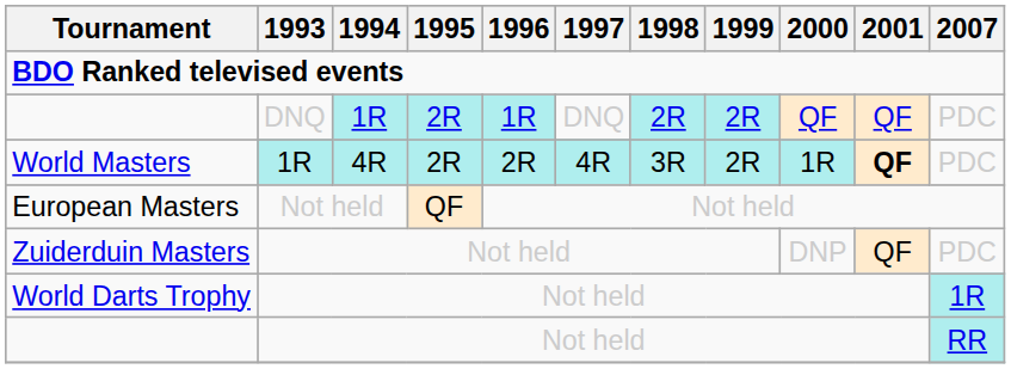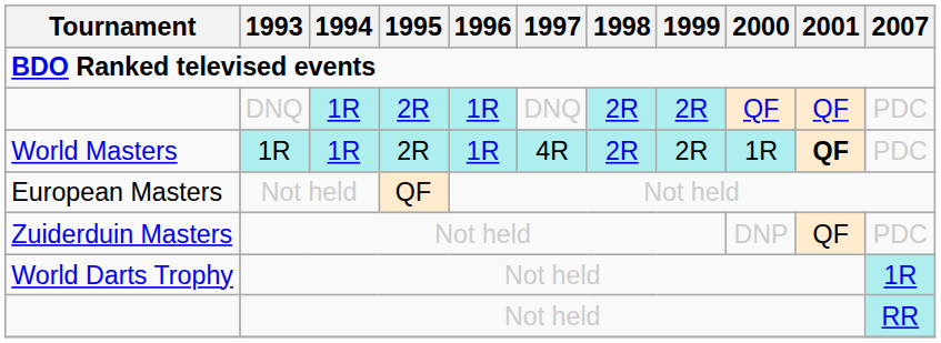 <table class=wikitable style=text-align:center;font-size:88%>
 <tr>
 <th>Tournament</th>
 <th>1993</th>
 <th>1994</th>
 <th>1995</th>
 <th>1996</th>
 <th>1997</th>
 <th>1998</th>
 <th>1999</th>
 <th>2000</th>
 <th>2001</th>
 <th>2007</th>
 </tr>
 <tr>
 <td colspan="33" align="left"><strong><a href='#'>BDO</a> Ranked televised events</strong></td>
 </tr>
 <tr>
 <td align=left></td>
 <td style="text-align:center; color:#ccc;">DNQ</td>
 <td style="text-align:center; background:#afeeee;"><a href='#'>1R</a></td>
 <td style="text-align:center; background:#afeeee;"><a href='#'>2R</a></td>
 <td style="text-align:center; background:#afeeee;"><a href='#'>1R</a></td>
 <td style="text-align:center; color:#ccc;">DNQ</td>
 <td style="text-align:center; background:#afeeee;"><a href='#'>2R</a></td>
 <td style="text-align:center; background:#afeeee;"><a href='#'>2R</a></td>
 <td style="text-align:center; background:#ffebcd;"><a href='#'>QF</a></td>
 <td style="text-align:center; background:#ffebcd;"><a href='#'>QF</a></td>
 <td style="text-align:center; color:#ccc;">PDC</td>
 </tr>
 <tr>
 <td align=left><a href='#'>World Masters</a></td>
 <td style="text-align:center; background:#afeeee;">1R</td>
+<td style="text-align:center; background:#afeeee;"><a href='#'>1R</a></td>
+<td style="text-align:center; background:#afeeee;">2R</td>
+<td style="text-align:center; background:#afeeee;"><a href='#'>1R</a></td>
 <td style="text-align:center; background:#afeeee;">4R</td>
-<td style="text-align:center; background:#afeeee;">2R</td>
-<td style="text-align:center; background:#afeeee;">2R</td>
-<td style="text-align:center; background:#afeeee;">4R</td>
-<td style="text-align:center; background:#afeeee;">3R</td>
+<td style="text-align:center; background:#afeeee;"><a href='#'>2R</a></td>
 <td style="text-align:center; background:#afeeee;">2R</td>
 <td style="text-align:center; background:#afeeee;">1R</td>
 <td style="text-align:center; background:#ffebcd;"><strong>QF</strong></td>
 <td style="text-align:center; color:#ccc;">PDC</td>
 </tr>
 <tr>
 <td align=left>European Masters</td>
 <td colspan="2" style="text-align:center; color:#ccc;">Not held</td>
 <td style="text-align:center; background:#ffebcd;">QF</td>
 <td colspan="7" style="text-align:center; color:#ccc;">Not held</td>
 </tr>
 <tr>
 <td align=left><a href='#'>Zuiderduin Masters</a></td>
 <td colspan="7" style="text-align:center; color:#ccc;">Not held</td>
 <td style="text-align:center; color:#ccc;">DNP</td>
 <td style="text-align:center; background:#ffebcd;">QF</td>
 <td style="text-align:center; color:#ccc;">PDC</td>
 </tr>
 <tr>
 <td align=left><a href='#'>World Darts Trophy</a></td>
 <td colspan="9" style="text-align:center; color:#ccc;">Not held</td>
 <td style="text-align:center; background:#afeeee;"><a href='#'>1R</a></td>
 </tr>
 <tr>
 <td align=left></td>
 <td colspan="9" style="text-align:center; color:#ccc;">Not held</td>
 <td style="text-align:center; background:#afeeee;"><a href='#'>RR</a></td>
 </tr>
 <tr>
 </tr>
 </table>
